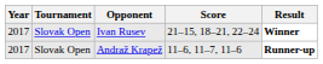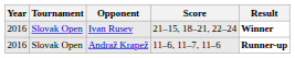 <table class="sortable wikitable" style="font-size: 90%;">
 <tr>
 <th>Year</th>
 <th>Tournament</th>
 <th>Opponent</th>
 <th>Score</th>
 <th>Result</th>
 </tr>
 <tr style="background:#E9E9E9">
-<td align="center">2017</td>
+<td align="center">2016</td>
 <td align="left"><a href='#'>Slovak Open</a></td>
 <td align="left"> <a href='#'>Ivan Rusev</a></td>
 <td align="left">21–15, 18–21, 22–24</td>
 <td style="text-align:left; background:white"> <strong>Winner</strong></td>
 </tr>
 <tr style="background:#E9E9E9">
-<td align="center">2017</td>
+<td align="center">2016</td>
 <td align="left">Slovak Open</td>
 <td align="left"> <a href='#'>Andraž Krapež</a></td>
 <td align="left">11–6, 11–7, 11–6</td>
 <td style="text-align:left; background:white"> <strong>Runner-up</strong></td>
 </tr>
 </table>
